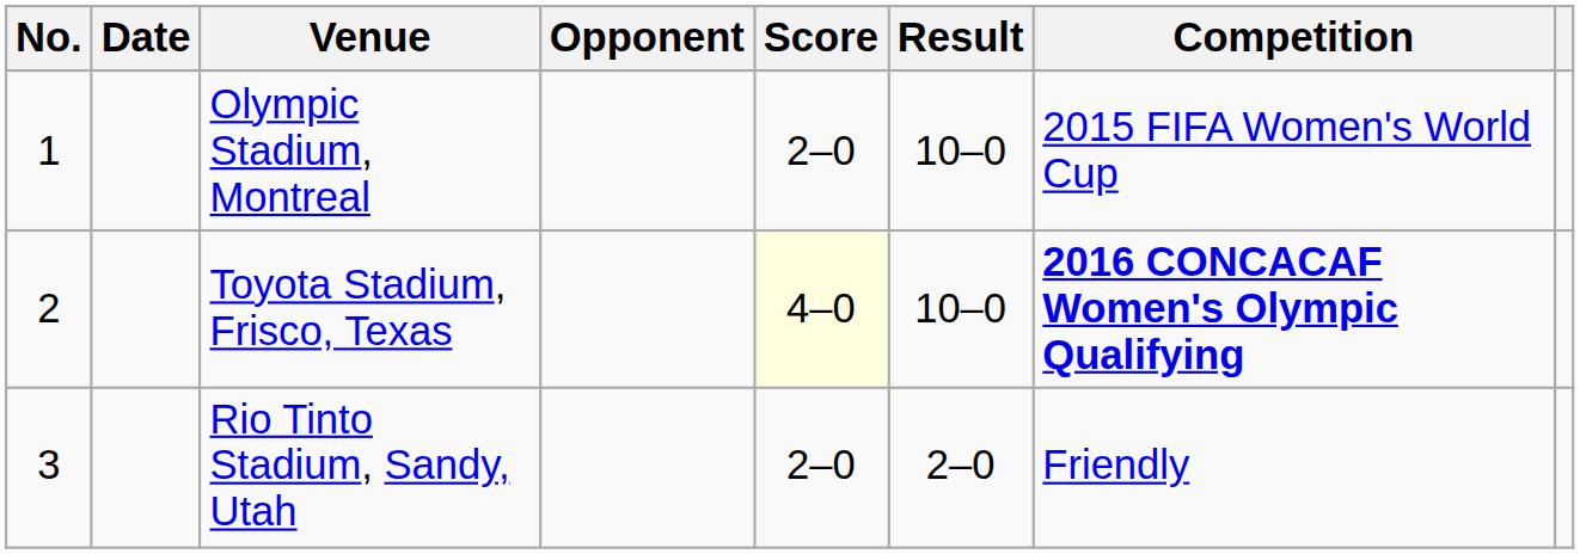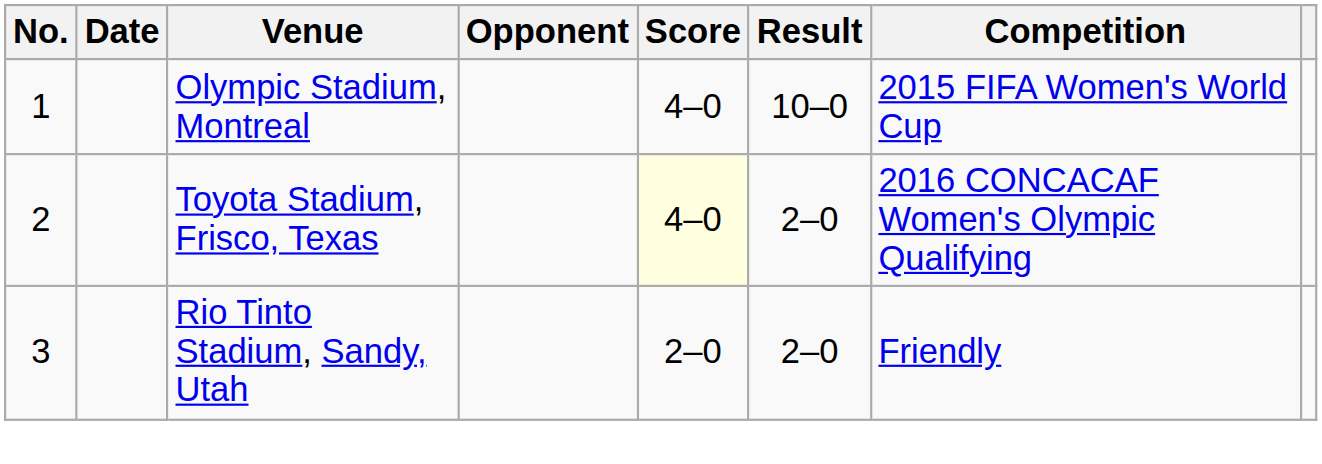 <table class="wikitable sortable">
 <tr>
 <th scope="col">No.</th>
 <th scope="col">Date</th>
 <th scope="col">Venue</th>
 <th scope="col">Opponent</th>
 <th scope="col">Score</th>
 <th scope="col">Result</th>
 <th scope="col">Competition</th>
 <th scope="col" class="unsortable"></th>
 </tr>
 <tr>
 <td style="text-align:center">1</td>
 <td></td>
 <td><a href='#'>Olympic Stadium</a>, <a href='#'>Montreal</a></td>
 <td></td>
-<td style="text-align:center">2–0</td>
+<td style="text-align:center">4–0</td>
 <td style="text-align:center">10–0</td>
 <td><a href='#'>2015 FIFA Women's World Cup</a></td>
 <td></td>
 </tr>
 <tr>
 <td style="text-align:center">2</td>
 <td></td>
 <td><a href='#'>Toyota Stadium</a>, <a href='#'>Frisco, Texas</a></td>
 <td></td>
 <td style="background: lightyellow; text-align:center">4–0</td>
-<td style="text-align:center">10–0</td>
-<td><strong><a href='#'>2016 CONCACAF Women's Olympic Qualifying</a></strong></td>
+<td style="text-align:center">2–0</td>
+<td><a href='#'>2016 CONCACAF Women's Olympic Qualifying</a></td>
 <td></td>
 </tr>
 <tr>
 <td style="text-align:center">3</td>
 <td></td>
 <td><a href='#'>Rio Tinto Stadium</a>, <a href='#'>Sandy, Utah</a></td>
 <td></td>
 <td style="text-align:center">2–0</td>
 <td style="text-align:center">2–0</td>
 <td><a href='#'>Friendly</a></td>
 <td></td>
 </tr>
 </table>
